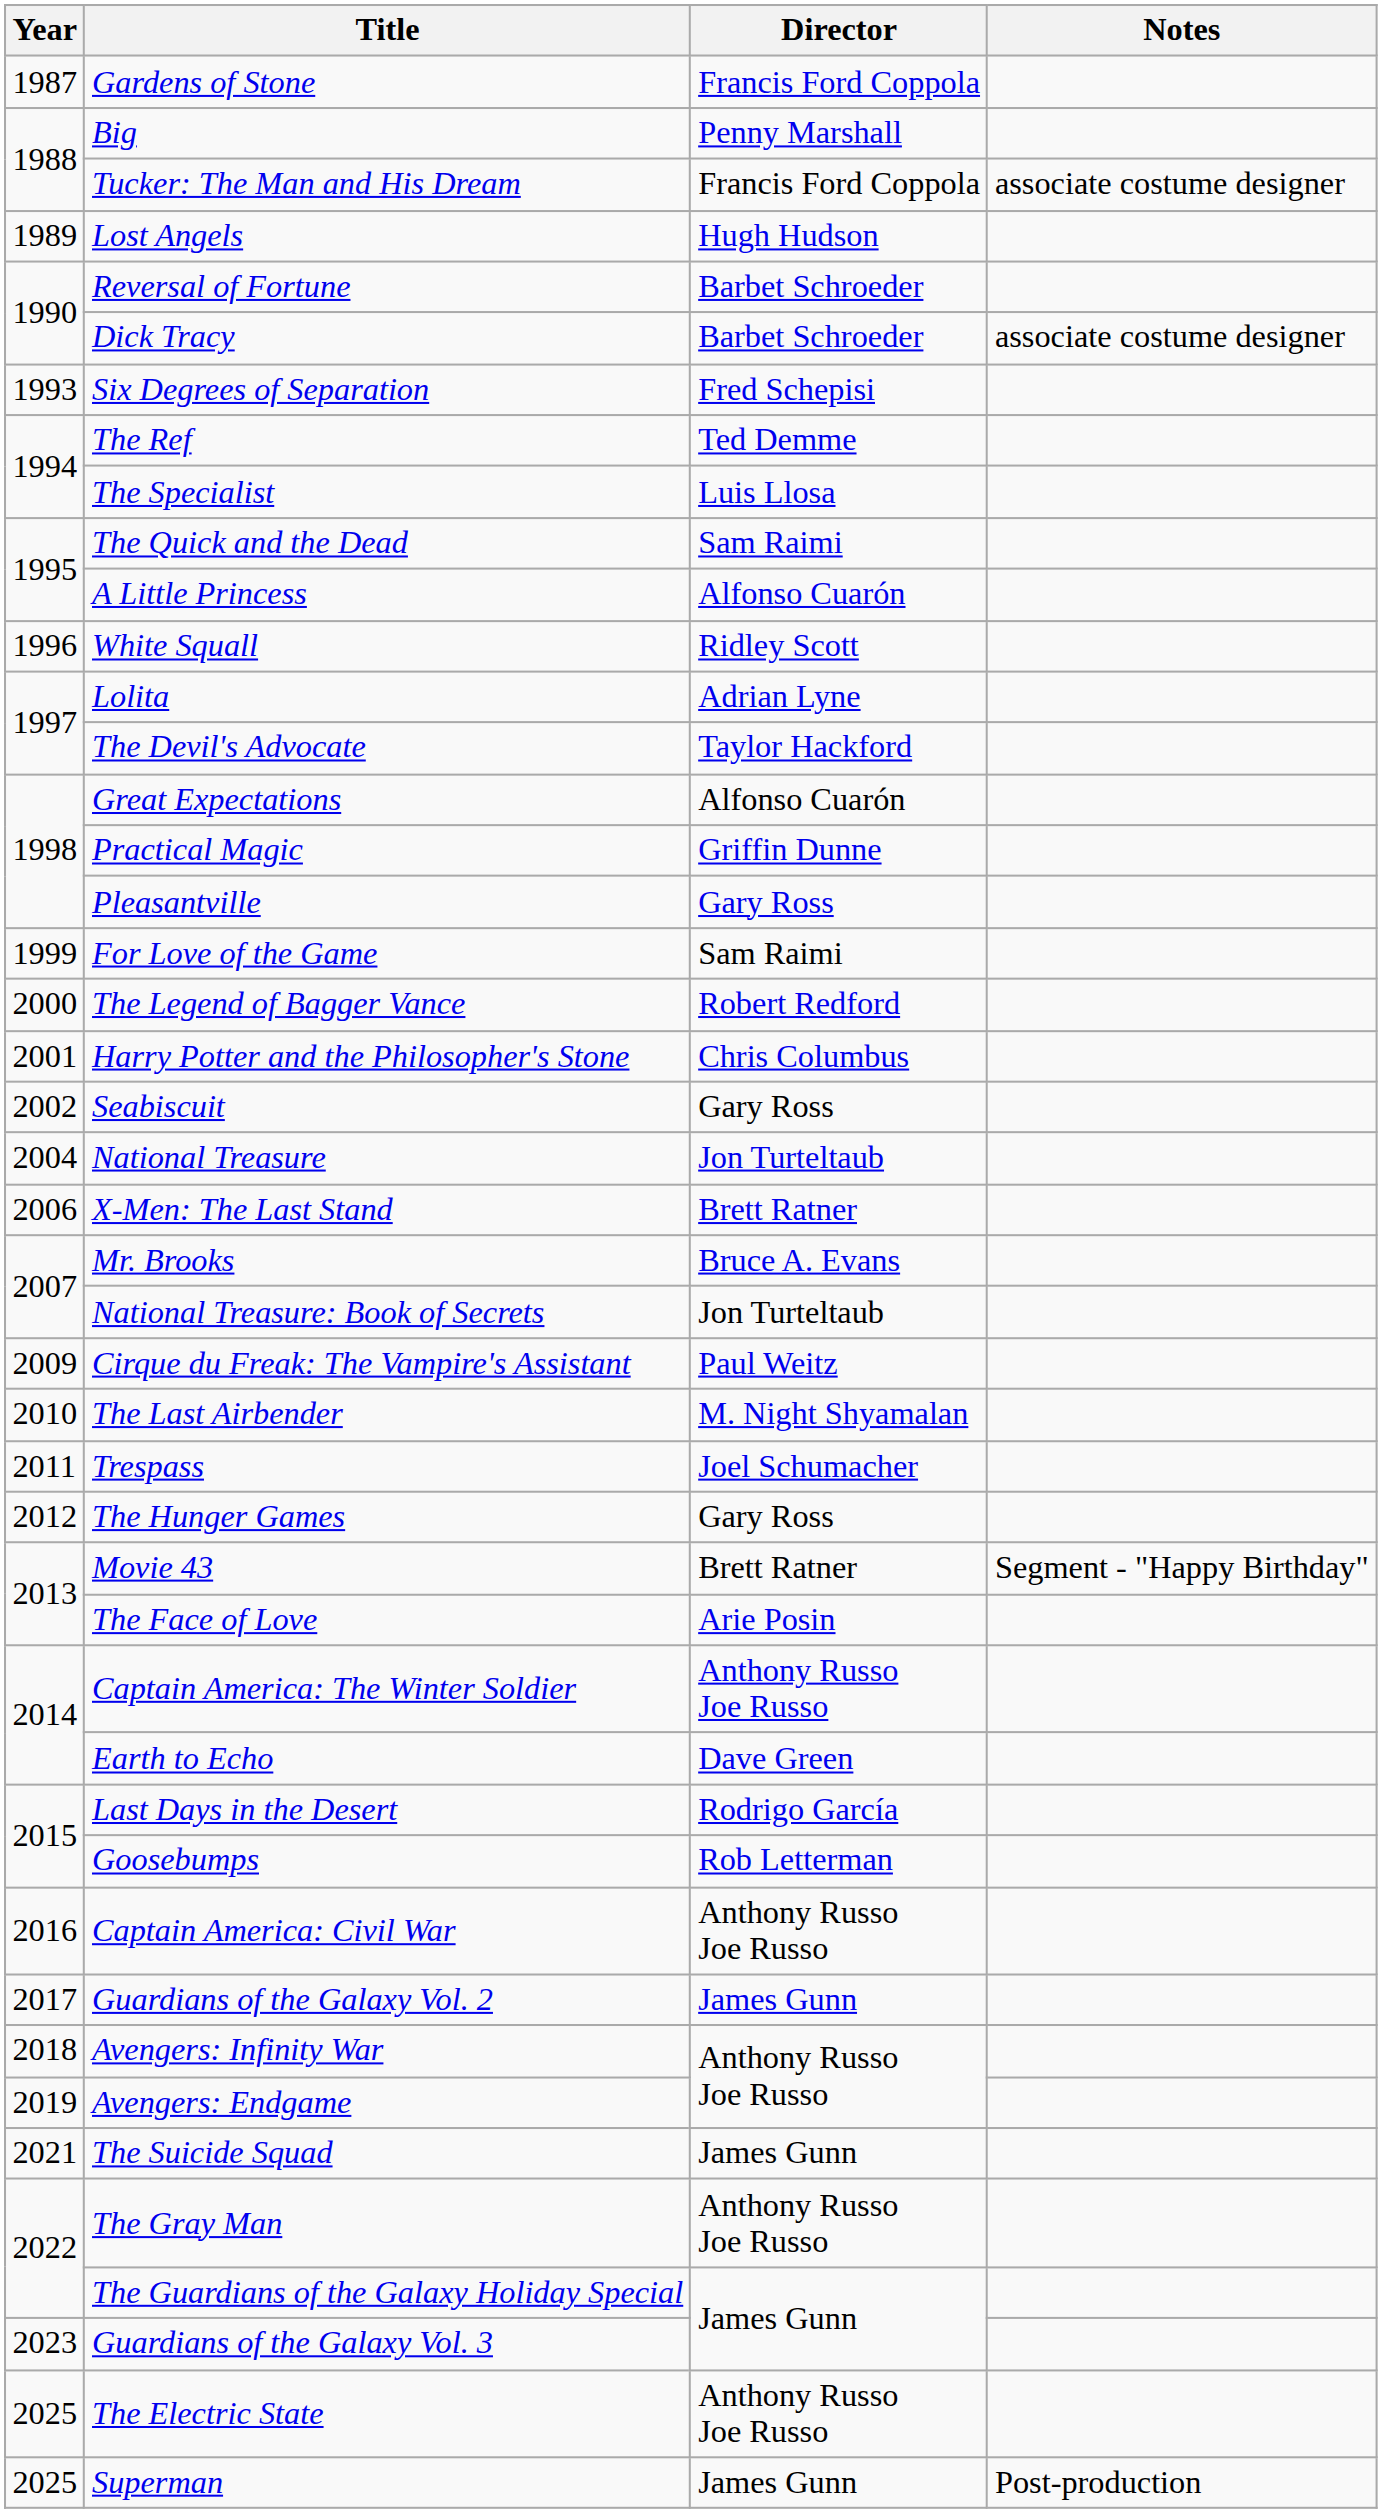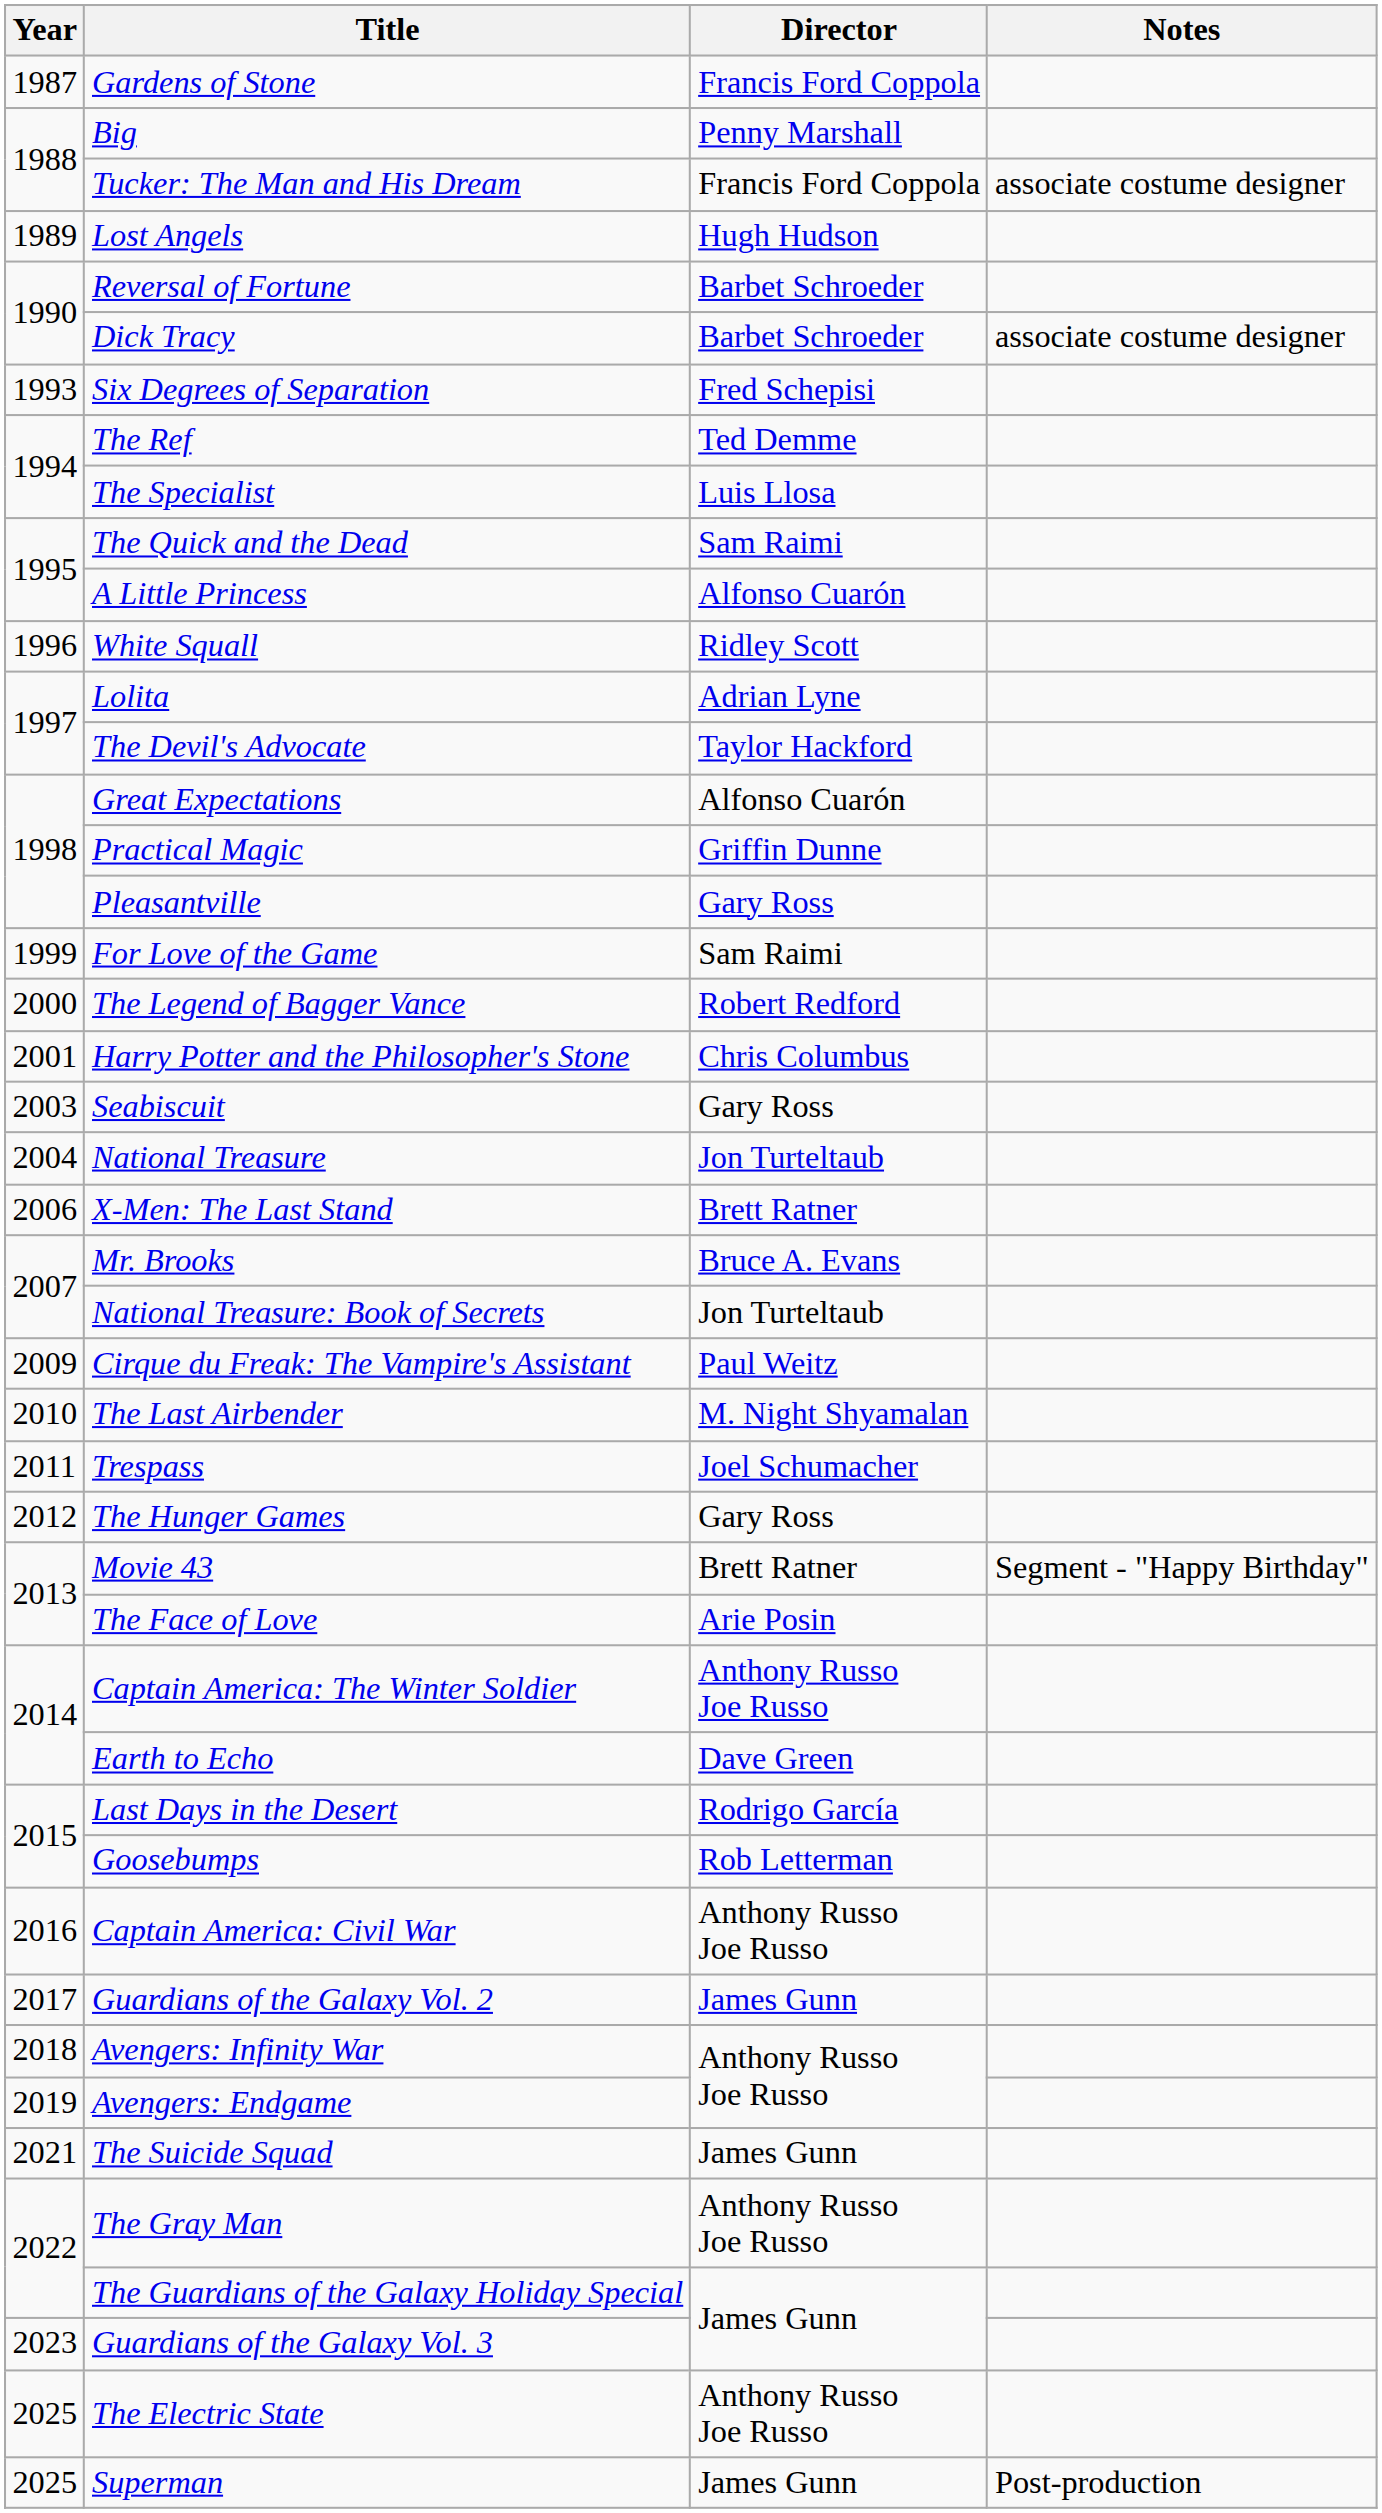 <table class="wikitable sortable">
 <tr>
 <th>Year</th>
 <th>Title</th>
 <th>Director</th>
 <th class="unsortable">Notes</th>
 </tr>
 <tr>
 <td>1987</td>
 <td><em><a href='#'>Gardens of Stone</a></em></td>
 <td><a href='#'>Francis Ford Coppola</a></td>
 <td></td>
 </tr>
 <tr>
 <td rowspan="2">1988</td>
 <td><em><a href='#'>Big</a></em></td>
 <td><a href='#'>Penny Marshall</a></td>
 <td></td>
 </tr>
 <tr>
 <td><em><a href='#'>Tucker: The Man and His Dream</a></em></td>
 <td>Francis Ford Coppola</td>
 <td>associate costume designer</td>
 </tr>
 <tr>
 <td>1989</td>
 <td><em><a href='#'>Lost Angels</a></em></td>
 <td><a href='#'>Hugh Hudson</a></td>
 <td></td>
 </tr>
 <tr>
 <td rowspan="2">1990</td>
 <td><em><a href='#'>Reversal of Fortune</a></em></td>
 <td><a href='#'>Barbet Schroeder</a></td>
 <td></td>
 </tr>
 <tr>
 <td><em><a href='#'>Dick Tracy</a></em></td>
 <td><a href='#'>Barbet Schroeder</a></td>
 <td>associate costume designer</td>
 </tr>
 <tr>
 <td>1993</td>
 <td><em><a href='#'>Six Degrees of Separation</a></em></td>
 <td><a href='#'>Fred Schepisi</a></td>
 <td></td>
 </tr>
 <tr>
 <td rowspan="2">1994</td>
 <td><em><a href='#'>The Ref</a></em></td>
 <td><a href='#'>Ted Demme</a></td>
 <td></td>
 </tr>
 <tr>
 <td><em><a href='#'>The Specialist</a></em></td>
 <td><a href='#'>Luis Llosa</a></td>
 <td></td>
 </tr>
 <tr>
 <td rowspan="2">1995</td>
 <td><em><a href='#'>The Quick and the Dead</a></em></td>
 <td><a href='#'>Sam Raimi</a></td>
 <td></td>
 </tr>
 <tr>
 <td><em><a href='#'>A Little Princess</a></em></td>
 <td><a href='#'>Alfonso Cuarón</a></td>
 <td></td>
 </tr>
 <tr>
 <td>1996</td>
 <td><em><a href='#'>White Squall</a></em></td>
 <td><a href='#'>Ridley Scott</a></td>
 <td></td>
 </tr>
 <tr>
 <td rowspan="2">1997</td>
 <td><em><a href='#'>Lolita</a></em></td>
 <td><a href='#'>Adrian Lyne</a></td>
 <td></td>
 </tr>
 <tr>
 <td><em><a href='#'>The Devil's Advocate</a></em></td>
 <td><a href='#'>Taylor Hackford</a></td>
 <td></td>
 </tr>
 <tr>
 <td rowspan="3">1998</td>
 <td><em><a href='#'>Great Expectations</a></em></td>
 <td>Alfonso Cuarón</td>
 <td></td>
 </tr>
 <tr>
 <td><em><a href='#'>Practical Magic</a></em></td>
 <td><a href='#'>Griffin Dunne</a></td>
 <td></td>
 </tr>
 <tr>
 <td><em><a href='#'>Pleasantville</a></em></td>
 <td><a href='#'>Gary Ross</a></td>
 <td></td>
 </tr>
 <tr>
 <td>1999</td>
 <td><em><a href='#'>For Love of the Game</a></em></td>
 <td>Sam Raimi</td>
 <td></td>
 </tr>
 <tr>
 <td>2000</td>
 <td><em><a href='#'>The Legend of Bagger Vance</a></em></td>
 <td><a href='#'>Robert Redford</a></td>
 <td></td>
 </tr>
 <tr>
 <td>2001</td>
 <td><em><a href='#'>Harry Potter and the Philosopher's Stone</a></em></td>
 <td><a href='#'>Chris Columbus</a></td>
 <td></td>
 </tr>
 <tr>
-<td>2002</td>
+<td>2003</td>
 <td><em><a href='#'>Seabiscuit</a></em></td>
 <td>Gary Ross</td>
 <td></td>
 </tr>
 <tr>
 <td>2004</td>
 <td><em><a href='#'>National Treasure</a></em></td>
 <td><a href='#'>Jon Turteltaub</a></td>
 <td></td>
 </tr>
 <tr>
 <td>2006</td>
 <td><em><a href='#'>X-Men: The Last Stand</a></em></td>
 <td><a href='#'>Brett Ratner</a></td>
 <td></td>
 </tr>
 <tr>
 <td rowspan="2">2007</td>
 <td><em><a href='#'>Mr. Brooks</a></em></td>
 <td><a href='#'>Bruce A. Evans</a></td>
 <td></td>
 </tr>
 <tr>
 <td><em><a href='#'>National Treasure: Book of Secrets</a></em></td>
 <td>Jon Turteltaub</td>
 <td></td>
 </tr>
 <tr>
 <td>2009</td>
 <td><em><a href='#'>Cirque du Freak: The Vampire's Assistant</a></em></td>
 <td><a href='#'>Paul Weitz</a></td>
 <td></td>
 </tr>
 <tr>
 <td>2010</td>
 <td><em><a href='#'>The Last Airbender</a></em></td>
 <td><a href='#'>M. Night Shyamalan</a></td>
 <td></td>
 </tr>
 <tr>
 <td>2011</td>
 <td><em><a href='#'>Trespass</a></em></td>
 <td><a href='#'>Joel Schumacher</a></td>
 <td></td>
 </tr>
 <tr>
 <td>2012</td>
 <td><em><a href='#'>The Hunger Games</a></em></td>
 <td>Gary Ross</td>
 <td></td>
 </tr>
 <tr>
 <td rowspan="2">2013</td>
 <td><em><a href='#'>Movie 43</a></em></td>
 <td>Brett Ratner</td>
 <td>Segment - "Happy Birthday"</td>
 </tr>
 <tr>
 <td><em><a href='#'>The Face of Love</a></em></td>
 <td><a href='#'>Arie Posin</a></td>
 <td></td>
 </tr>
 <tr>
 <td rowspan="2">2014</td>
 <td><em><a href='#'>Captain America: The Winter Soldier</a></em></td>
 <td><a href='#'>Anthony Russo <br>Joe Russo</a></td>
 <td></td>
 </tr>
 <tr>
 <td><em><a href='#'>Earth to Echo</a></em></td>
 <td><a href='#'>Dave Green</a></td>
 <td></td>
 </tr>
 <tr>
 <td rowspan="2">2015</td>
 <td><em><a href='#'>Last Days in the Desert</a></em></td>
 <td><a href='#'>Rodrigo García</a></td>
 <td></td>
 </tr>
 <tr>
 <td><em><a href='#'>Goosebumps</a></em></td>
 <td><a href='#'>Rob Letterman</a></td>
 <td></td>
 </tr>
 <tr>
 <td>2016</td>
 <td><em><a href='#'>Captain America: Civil War</a></em></td>
 <td>Anthony Russo <br>Joe Russo</td>
 <td></td>
 </tr>
 <tr>
 <td>2017</td>
 <td><em><a href='#'>Guardians of the Galaxy Vol. 2</a></em></td>
 <td><a href='#'>James Gunn</a></td>
 <td></td>
 </tr>
 <tr>
 <td>2018</td>
 <td><em><a href='#'>Avengers: Infinity War</a></em></td>
 <td rowspan="2">Anthony Russo <br>Joe Russo</td>
 <td></td>
 </tr>
 <tr>
 <td>2019</td>
 <td><em><a href='#'>Avengers: Endgame</a></em></td>
 <td></td>
 </tr>
 <tr>
 <td>2021</td>
 <td><em><a href='#'>The Suicide Squad</a></em></td>
 <td>James Gunn</td>
 <td></td>
 </tr>
 <tr>
 <td rowspan="2">2022</td>
 <td><em><a href='#'>The Gray Man</a></em></td>
 <td>Anthony Russo <br>Joe Russo</td>
 <td></td>
 </tr>
 <tr>
 <td><em><a href='#'>The Guardians of the Galaxy Holiday Special</a></em></td>
 <td rowspan="2">James Gunn</td>
 <td></td>
 </tr>
 <tr>
 <td>2023</td>
 <td><em><a href='#'>Guardians of the Galaxy Vol. 3</a></em></td>
 <td></td>
 </tr>
 <tr>
 <td>2025</td>
 <td><em><a href='#'>The Electric State</a></em></td>
 <td>Anthony Russo <br>Joe Russo</td>
 <td></td>
 </tr>
 <tr>
 <td>2025</td>
 <td><em><a href='#'>Superman</a></em></td>
 <td>James Gunn</td>
 <td>Post-production</td>
 </tr>
 </table>
